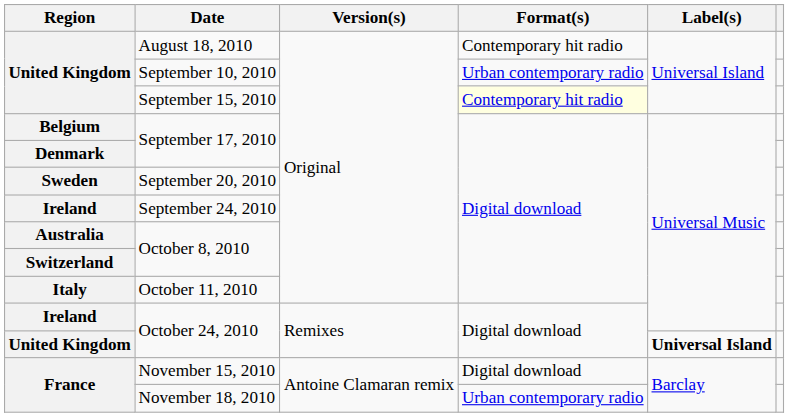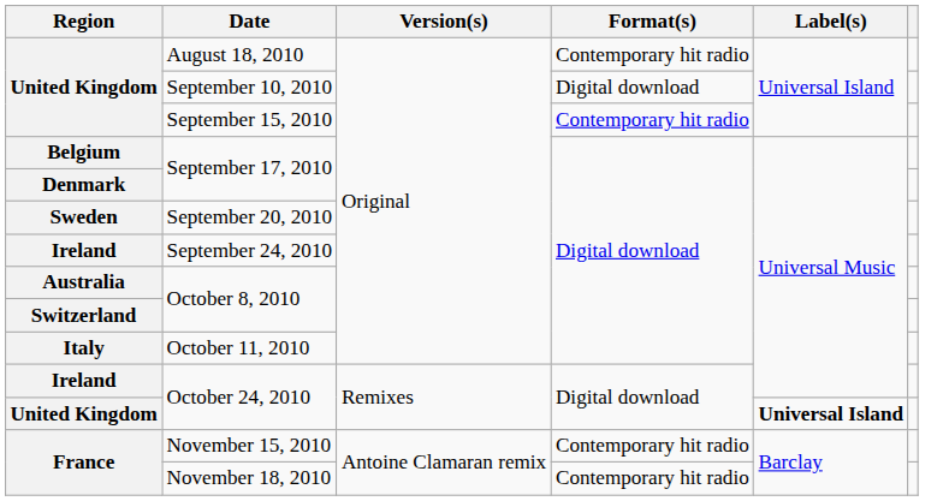 <table class="wikitable plainrowheaders">
 <tr>
 <th scope="col">Region</th>
 <th scope="col">Date</th>
 <th scope="col">Version(s)</th>
 <th scope="col">Format(s)</th>
 <th scope="col">Label(s)</th>
 <th scope="col"></th>
 </tr>
 <tr>
 <th scope="row" rowspan="3">United Kingdom</th>
 <td>August 18, 2010</td>
 <td rowspan="10">Original</td>
 <td>Contemporary hit radio</td>
 <td rowspan="3"><a href='#'>Universal Island</a></td>
 <td></td>
 </tr>
 <tr>
 <td>September 10, 2010</td>
-<td><a href='#'>Urban contemporary radio</a></td>
+<td>Digital download</td>
 <td></td>
 </tr>
 <tr>
 <td>September 15, 2010</td>
-<td style="background: lightyellow;"><a href='#'>Contemporary hit radio</a></td>
+<td><a href='#'>Contemporary hit radio</a></td>
 <td></td>
 </tr>
 <tr>
 <th scope="row">Belgium</th>
 <td rowspan="2">September 17, 2010</td>
 <td rowspan="7"><a href='#'>Digital download</a></td>
 <td rowspan="8"><a href='#'>Universal Music</a></td>
 <td></td>
 </tr>
 <tr>
 <th scope="row">Denmark</th>
 <td></td>
 </tr>
 <tr>
 <th scope="row">Sweden</th>
 <td>September 20, 2010</td>
 <td></td>
 </tr>
 <tr>
 <th scope="row">Ireland</th>
 <td>September 24, 2010</td>
 <td></td>
 </tr>
 <tr>
 <th scope="row">Australia</th>
 <td rowspan="2">October 8, 2010</td>
 <td></td>
 </tr>
 <tr>
 <th scope="row">Switzerland</th>
 <td></td>
 </tr>
 <tr>
 <th scope="row">Italy</th>
 <td>October 11, 2010</td>
 <td></td>
 </tr>
 <tr>
 <th scope="row">Ireland</th>
 <td rowspan="2">October 24, 2010</td>
 <td rowspan="2">Remixes</td>
 <td rowspan="2">Digital download </td>
 <td></td>
 </tr>
 <tr>
 <th scope="row">United Kingdom</th>
 <td><strong>Universal Island</strong></td>
 <td></td>
 </tr>
 <tr>
 <th scope="row" rowspan="2">France</th>
 <td>November 15, 2010</td>
 <td rowspan="2">Antoine Clamaran remix</td>
-<td>Digital download</td>
+<td>Contemporary hit radio</td>
 <td rowspan="2"><a href='#'>Barclay</a></td>
 <td></td>
 </tr>
 <tr>
 <td>November 18, 2010</td>
-<td><a href='#'>Urban contemporary radio</a></td>
+<td>Contemporary hit radio</td>
 <td></td>
 </tr>
 </table>
